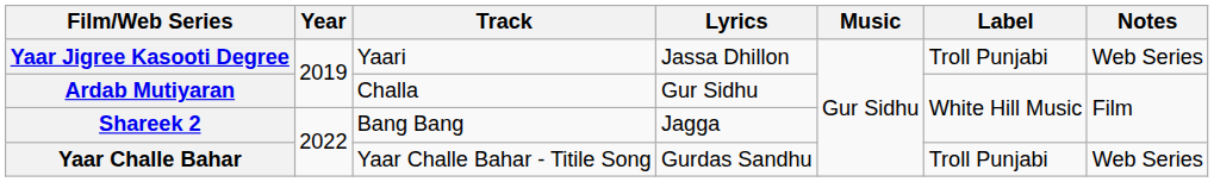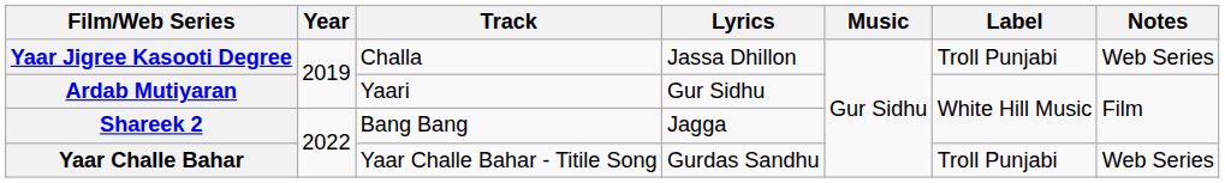 <table class="wikitable plainrowheaders">
 <tr>
 <th>Film/Web Series</th>
 <th>Year</th>
 <th>Track</th>
 <th>Lyrics</th>
 <th>Music</th>
 <th>Label</th>
 <th>Notes</th>
 </tr>
 <tr>
 <th scope="row"><a href='#'>Yaar Jigree Kasooti Degree</a></th>
 <td rowspan="2">2019</td>
-<td>Yaari</td>
+<td>Challa </td>
 <td>Jassa Dhillon</td>
 <td rowspan="4">Gur Sidhu</td>
 <td>Troll Punjabi</td>
 <td>Web Series</td>
 </tr>
 <tr>
 <th scope="row"><a href='#'>Ardab Mutiyaran</a></th>
-<td>Challa </td>
+<td>Yaari</td>
 <td>Gur Sidhu</td>
 <td rowspan="2">White Hill Music</td>
 <td rowspan="2">Film</td>
 </tr>
 <tr>
 <th scope="row"><a href='#'>Shareek 2</a></th>
 <td rowspan="2">2022</td>
 <td>Bang Bang </td>
 <td>Jagga</td>
 </tr>
 <tr>
 <th scope="row">Yaar Challe Bahar</th>
 <td>Yaar Challe Bahar - Titile Song</td>
 <td>Gurdas Sandhu</td>
 <td>Troll Punjabi</td>
 <td>Web Series</td>
 </tr>
 </table>
